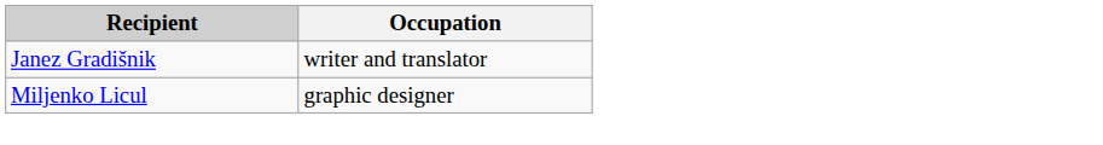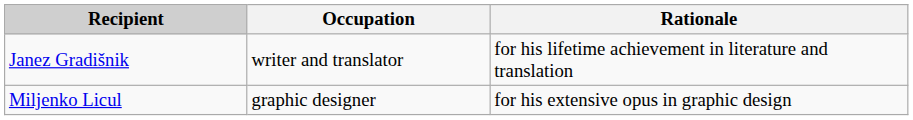 <table class="wikitable">
 <tr>
 <th style="background-color:#cfcfcf;"  align="center">Recipient</th>
 <th>Occupation</th>
+<th>Rationale</th>
 </tr>
 <tr>
 <td><a href='#'>Janez Gradišnik</a></td>
 <td>writer and translator</td>
+<td>for his lifetime achievement in literature and translation</td>
 </tr>
 <tr>
 <td style="width: 200px;"><a href='#'>Miljenko Licul</a></td>
 <td style="width: 200px;">graphic designer</td>
+<td style="width: 350px;">for his extensive opus in graphic design</td>
 </tr>
 </table>
